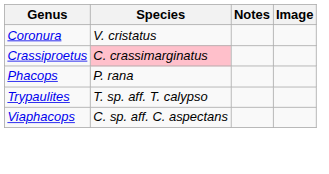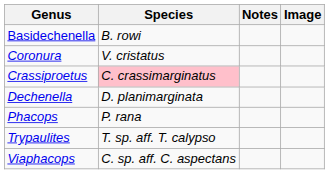 <table class="wikitable">
 <tr>
 <th>Genus</th>
 <th>Species</th>
 <th>Notes</th>
 <th>Image</th>
+</tr>
+<tr>
+<td><a href='#'>Basidechenella</a></td>
+<td><em>B. rowi</em></td>
+<td></td>
+<td></td>
 </tr>
 <tr>
 <td><em><a href='#'>Coronura</a></em></td>
 <td><em>V. cristatus</em></td>
 <td></td>
 <td></td>
 </tr>
 <tr>
 <td><em><a href='#'>Crassiproetus</a></em></td>
 <td style="background: pink;"><em>C. crassimarginatus</em></td>
+<td></td>
+<td></td>
+</tr>
+<tr>
+<td><em><a href='#'>Dechenella</a></em></td>
+<td><em>D. planimarginata</em></td>
 <td></td>
 <td></td>
 </tr>
 <tr>
 <td><em><a href='#'>Phacops</a></em></td>
 <td><em>P. rana</em></td>
 <td></td>
 <td></td>
 </tr>
 <tr>
 <td><em><a href='#'>Trypaulites</a></em></td>
 <td><em>T. sp. aff. T. calypso</em></td>
 <td></td>
 <td></td>
 </tr>
 <tr>
 <td><em><a href='#'>Viaphacops</a></em></td>
 <td><em>C. sp. aff. C. aspectans</em></td>
 <td></td>
 <td></td>
 </tr>
 </table>
